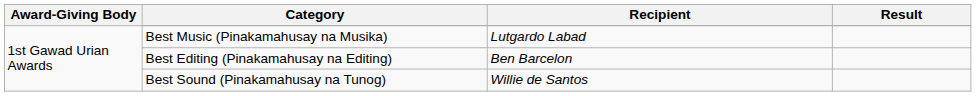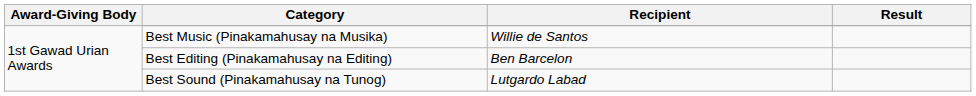 <table | width="90%" class="wikitable sortable">
 <tr>
 <th width="10%">Award-Giving Body</th>
 <th width="25%">Category</th>
 <th width="25%">Recipient</th>
 <th width="10%">Result</th>
 </tr>
 <tr>
 <td rowspan=4>1st Gawad Urian Awards</td>
 </tr>
 <tr>
 <td>Best Music (Pinakamahusay na Musika)</td>
-<td><em>Lutgardo Labad</em></td>
+<td><em>Willie de Santos</em></td>
 <td></td>
 </tr>
 <tr>
 <td>Best Editing (Pinakamahusay na Editing)</td>
 <td><em>Ben Barcelon</em></td>
 <td></td>
 </tr>
 <tr>
 <td>Best Sound (Pinakamahusay na Tunog)</td>
-<td><em>Willie de Santos</em></td>
+<td><em>Lutgardo Labad</em></td>
 <td></td>
 </tr>
 </table>
